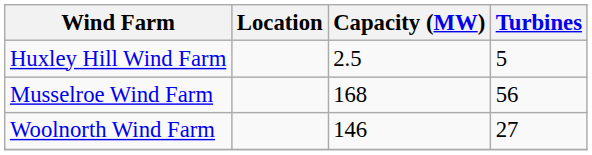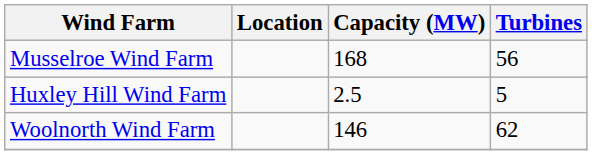 <table class="wikitable sortable">
 <tr>
 <th>Wind Farm</th>
 <th>Location</th>
 <th>Capacity (<a href='#'>MW</a>)</th>
 <th><a href='#'>Turbines</a></th>
 </tr>
 <tr>
+<td><a href='#'>Musselroe Wind Farm</a></td>
+<td></td>
+<td>168</td>
+<td>56</td>
+</tr>
+<tr>
 <td><a href='#'>Huxley Hill Wind Farm</a></td>
 <td></td>
 <td>2.5</td>
 <td>5</td>
 </tr>
 <tr>
-<td><a href='#'>Musselroe Wind Farm</a></td>
-<td></td>
-<td>168</td>
-<td>56</td>
-</tr>
-<tr>
 <td><a href='#'>Woolnorth Wind Farm</a></td>
 <td></td>
 <td>146</td>
-<td>27</td>
+<td>62</td>
 </tr>
 <tr>
 </tr>
 </table>
